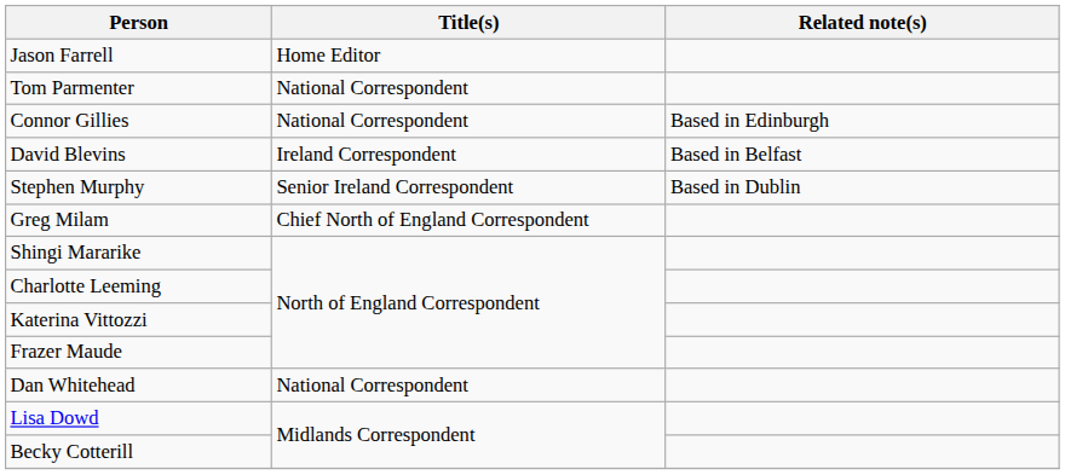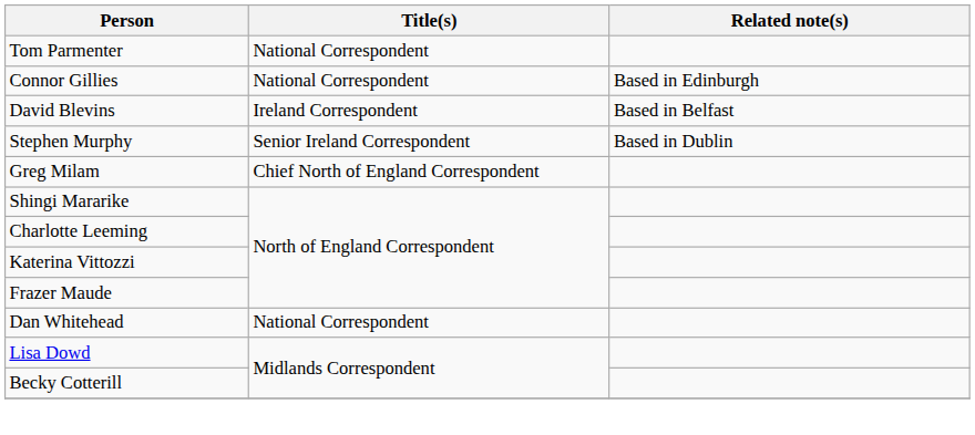 <table class="wikitable" style="font-size:90%; width:60%;">
 <tr>
 <th scope="col" style="width: 25%;">Person</th>
 <th scope="col" style="width: 37%;">Title(s)</th>
 <th scope="col" style="width: 37%;">Related note(s)</th>
-</tr>
-<tr>
-<td>Jason Farrell</td>
-<td>Home Editor</td>
-<td></td>
 </tr>
 <tr>
 <td>Tom Parmenter</td>
 <td>National Correspondent</td>
 <td></td>
 </tr>
 <tr>
 <td>Connor Gillies</td>
 <td>National Correspondent</td>
 <td>Based in Edinburgh</td>
 </tr>
 <tr>
 <td>David Blevins</td>
 <td>Ireland Correspondent</td>
 <td>Based in Belfast</td>
 </tr>
 <tr>
 <td>Stephen Murphy</td>
 <td>Senior Ireland Correspondent</td>
 <td>Based in Dublin</td>
 </tr>
 <tr>
 <td>Greg Milam</td>
 <td>Chief North of England Correspondent</td>
 <td></td>
 </tr>
 <tr>
 <td>Shingi Mararike</td>
 <td rowspan="4">North of England Correspondent</td>
 <td></td>
 </tr>
 <tr>
 <td>Charlotte Leeming</td>
 <td></td>
 </tr>
 <tr>
 <td>Katerina Vittozzi</td>
 <td></td>
 </tr>
 <tr>
 <td>Frazer Maude</td>
 <td></td>
 </tr>
 <tr>
 <td>Dan Whitehead</td>
 <td>National Correspondent</td>
 <td></td>
 </tr>
 <tr>
 <td><a href='#'>Lisa Dowd</a></td>
 <td rowspan="2">Midlands Correspondent</td>
 <td></td>
 </tr>
 <tr>
 <td>Becky Cotterill</td>
 <td></td>
 </tr>
 <tr>
 </tr>
 </table>
